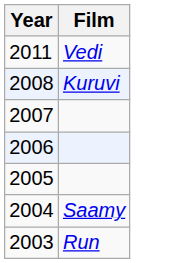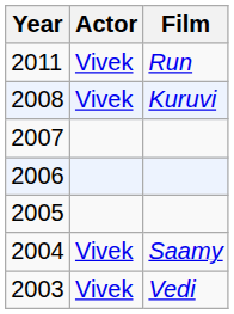 <table class="wikitable">
 <tr>
 <th>Year</th>
+<th>Actor</th>
 <th>Film</th>
 </tr>
 <tr>
 <td>2011</td>
-<td><em><a href='#'>Vedi</a></em></td>
+<td><a href='#'>Vivek</a></td>
+<td><em><a href='#'>Run</a></em></td>
 </tr>
 <tr bgcolor=#edf3fe>
 <td>2008</td>
+<td><a href='#'>Vivek</a></td>
 <td><em><a href='#'>Kuruvi</a></em></td>
 </tr>
 <tr>
 <td>2007</td>
 <td></td>
+<td></td>
 </tr>
 <tr bgcolor=#edf3fe>
 <td>2006</td>
+<td></td>
 <td></td>
 </tr>
 <tr>
 <td>2005</td>
 <td></td>
+<td></td>
 </tr>
 <tr>
 <td>2004</td>
+<td><a href='#'>Vivek</a></td>
 <td><em><a href='#'>Saamy</a></em></td>
 </tr>
 <tr>
 <td>2003</td>
-<td><em><a href='#'>Run</a></em></td>
+<td><a href='#'>Vivek</a></td>
+<td><em><a href='#'>Vedi</a></em></td>
 </tr>
 </table>
